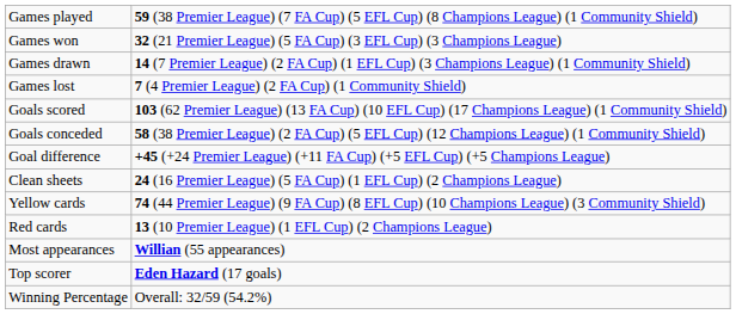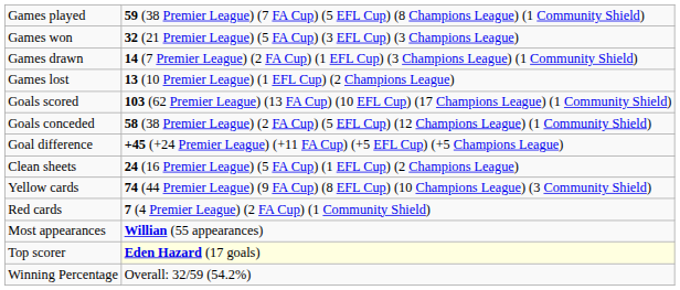 <table class="wikitable">
 <tr>
 <td>Games played</td>
 <td><strong>59</strong> (38 <a href='#'>Premier League</a>) (7 <a href='#'>FA Cup</a>) (5 <a href='#'>EFL Cup</a>) (8 <a href='#'>Champions League</a>) (1 <a href='#'>Community Shield</a>)</td>
 </tr>
 <tr>
 <td>Games won</td>
 <td><strong>32</strong> (21 <a href='#'>Premier League</a>) (5 <a href='#'>FA Cup</a>) (3 <a href='#'>EFL Cup</a>) (3 <a href='#'>Champions League</a>)</td>
 </tr>
 <tr>
 <td>Games drawn</td>
 <td><strong>14</strong> (7 <a href='#'>Premier League</a>) (2 <a href='#'>FA Cup</a>) (1 <a href='#'>EFL Cup</a>) (3 <a href='#'>Champions League</a>) (1 <a href='#'>Community Shield</a>)</td>
 </tr>
 <tr>
 <td>Games lost</td>
-<td><strong>7</strong> (4 <a href='#'>Premier League</a>) (2 <a href='#'>FA Cup</a>) (1 <a href='#'>Community Shield</a>)</td>
+<td><strong>13</strong> (10 <a href='#'>Premier League</a>) (1 <a href='#'>EFL Cup</a>) (2 <a href='#'>Champions League</a>)</td>
 </tr>
 <tr>
 <td>Goals scored</td>
 <td><strong>103</strong> (62 <a href='#'>Premier League</a>) (13 <a href='#'>FA Cup</a>) (10 <a href='#'>EFL Cup</a>) (17 <a href='#'>Champions League</a>) (1 <a href='#'>Community Shield</a>)</td>
 </tr>
 <tr>
 <td>Goals conceded</td>
 <td><strong>58</strong> (38 <a href='#'>Premier League</a>) (2 <a href='#'>FA Cup</a>) (5 <a href='#'>EFL Cup</a>) (12 <a href='#'>Champions League</a>) (1 <a href='#'>Community Shield</a>)</td>
 </tr>
 <tr>
 <td>Goal difference</td>
 <td><strong>+45</strong> (+24 <a href='#'>Premier League</a>) (+11 <a href='#'>FA Cup</a>) (+5 <a href='#'>EFL Cup</a>) (+5 <a href='#'>Champions League</a>)</td>
 </tr>
 <tr>
 <td>Clean sheets</td>
 <td><strong>24</strong> (16 <a href='#'>Premier League</a>) (5 <a href='#'>FA Cup</a>) (1 <a href='#'>EFL Cup</a>) (2 <a href='#'>Champions League</a>)</td>
 </tr>
 <tr>
 <td>Yellow cards</td>
 <td><strong>74</strong> (44 <a href='#'>Premier League</a>) (9 <a href='#'>FA Cup</a>) (8 <a href='#'>EFL Cup</a>) (10 <a href='#'>Champions League</a>) (3 <a href='#'>Community Shield</a>)</td>
 </tr>
 <tr>
 <td>Red cards</td>
-<td><strong>13</strong> (10 <a href='#'>Premier League</a>) (1 <a href='#'>EFL Cup</a>) (2 <a href='#'>Champions League</a>)</td>
+<td><strong>7</strong> (4 <a href='#'>Premier League</a>) (2 <a href='#'>FA Cup</a>) (1 <a href='#'>Community Shield</a>)</td>
 </tr>
 <tr>
 <td>Most appearances</td>
 <td><strong> <a href='#'>Willian</a></strong> (55 appearances)</td>
 </tr>
 <tr>
 <td>Top scorer</td>
-<td> <strong><a href='#'>Eden Hazard</a></strong> (17 goals)</td>
+<td style="background: lightyellow;"> <strong><a href='#'>Eden Hazard</a></strong> (17 goals)</td>
 </tr>
 <tr>
 <td>Winning Percentage</td>
 <td>Overall: 32/59 (54.2%)</td>
 </tr>
 </table>
